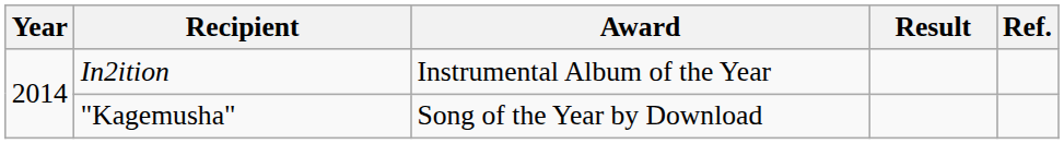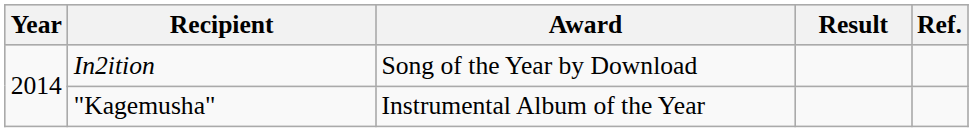 <table class="wikitable">
 <tr>
 <th>Year</th>
 <th style="width:185px;">Recipient</th>
 <th style="width:255px;">Award</th>
 <th width="65">Result</th>
 <th>Ref.</th>
 </tr>
 <tr>
 <td rowspan="2">2014</td>
 <td><em>In2ition</em></td>
-<td>Instrumental Album of the Year</td>
+<td>Song of the Year by Download</td>
 <td></td>
 <td></td>
 </tr>
 <tr>
 <td>"Kagemusha"</td>
-<td>Song of the Year by Download</td>
+<td>Instrumental Album of the Year</td>
 <td></td>
 <td></td>
 </tr>
 </table>
